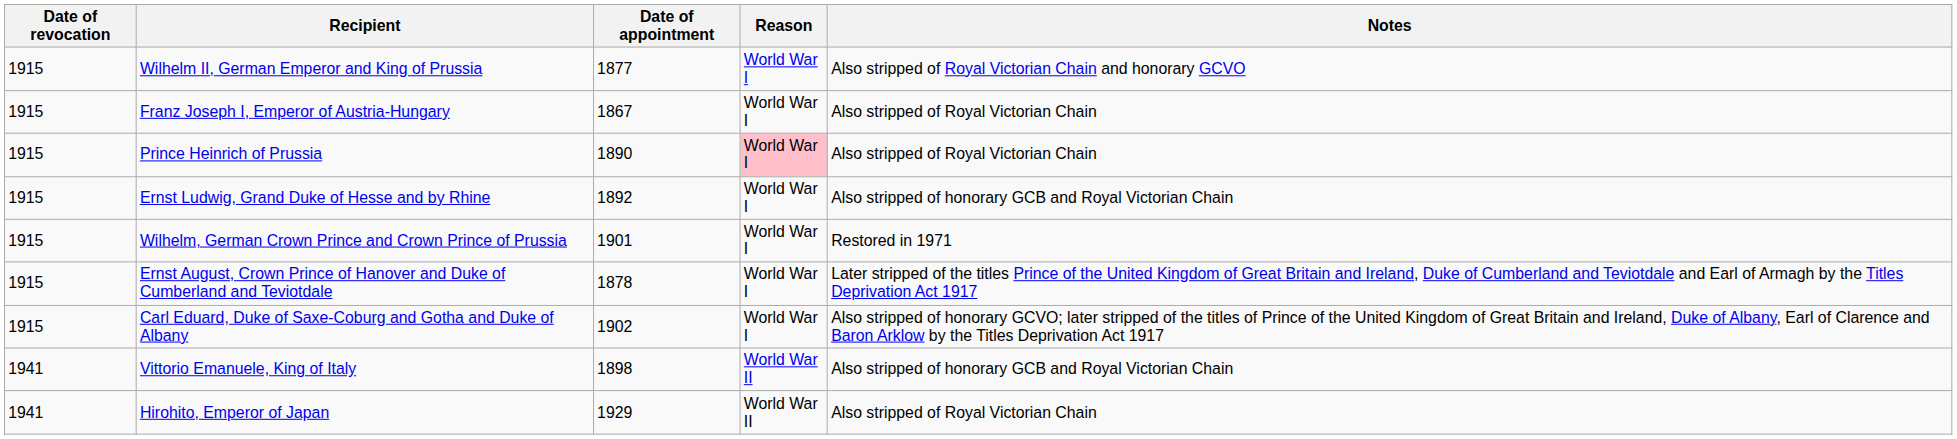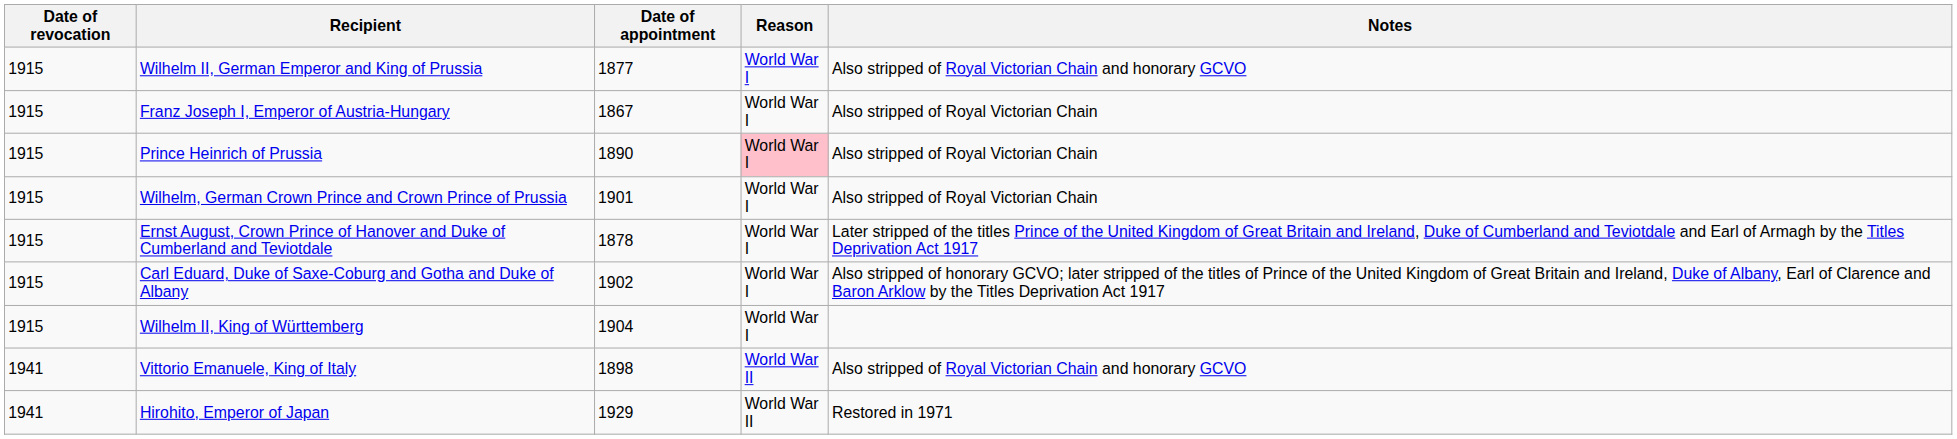 <table class="wikitable">
 <tr>
 <th>Date of revocation</th>
 <th>Recipient</th>
 <th>Date of appointment</th>
 <th>Reason</th>
 <th>Notes</th>
 </tr>
 <tr>
 <td>1915</td>
 <td><a href='#'>Wilhelm II, German Emperor and King of Prussia</a></td>
 <td>1877</td>
 <td><a href='#'>World War I</a></td>
 <td>Also stripped of <a href='#'>Royal Victorian Chain</a> and honorary <a href='#'>GCVO</a></td>
 </tr>
 <tr>
 <td>1915</td>
 <td><a href='#'>Franz Joseph I, Emperor of Austria-Hungary</a></td>
 <td>1867</td>
 <td>World War I</td>
 <td>Also stripped of Royal Victorian Chain</td>
 </tr>
 <tr>
 <td>1915</td>
 <td><a href='#'>Prince Heinrich of Prussia</a></td>
 <td>1890</td>
 <td style="background: pink;">World War I</td>
 <td>Also stripped of Royal Victorian Chain</td>
 </tr>
 <tr>
 <td>1915</td>
-<td><a href='#'>Ernst Ludwig, Grand Duke of Hesse and by Rhine</a></td>
-<td>1892</td>
-<td>World War I</td>
-<td>Also stripped of honorary GCB and Royal Victorian Chain</td>
-</tr>
-<tr>
-<td>1915</td>
 <td><a href='#'>Wilhelm, German Crown Prince and Crown Prince of Prussia</a></td>
 <td>1901</td>
 <td>World War I</td>
-<td>Restored in 1971</td>
+<td>Also stripped of Royal Victorian Chain</td>
 </tr>
 <tr>
 <td>1915</td>
 <td><a href='#'>Ernst August, Crown Prince of Hanover and Duke of Cumberland and Teviotdale</a></td>
 <td>1878</td>
 <td>World War I</td>
 <td>Later stripped of the titles <a href='#'>Prince of the United Kingdom of Great Britain and Ireland</a>, <a href='#'>Duke of Cumberland and Teviotdale</a> and Earl of Armagh by the <a href='#'>Titles Deprivation Act 1917</a></td>
 </tr>
 <tr>
 <td>1915</td>
 <td><a href='#'>Carl Eduard, Duke of Saxe-Coburg and Gotha and Duke of Albany</a></td>
 <td>1902</td>
 <td>World War I</td>
 <td>Also stripped of honorary GCVO; later stripped of the titles of Prince of the United Kingdom of Great Britain and Ireland, <a href='#'>Duke of Albany</a>, Earl of Clarence and <a href='#'>Baron Arklow</a> by the Titles Deprivation Act 1917</td>
 </tr>
 <tr>
+<td>1915</td>
+<td><a href='#'>Wilhelm II, King of Württemberg</a></td>
+<td>1904</td>
+<td>World War I</td>
+<td></td>
+</tr>
+<tr>
 <td>1941</td>
 <td><a href='#'>Vittorio Emanuele, King of Italy</a></td>
 <td>1898</td>
 <td><a href='#'>World War II</a></td>
-<td>Also stripped of honorary GCB and Royal Victorian Chain</td>
+<td>Also stripped of <a href='#'>Royal Victorian Chain</a> and honorary <a href='#'>GCVO</a></td>
 </tr>
 <tr>
 <td>1941</td>
 <td><a href='#'>Hirohito, Emperor of Japan</a></td>
 <td>1929</td>
 <td>World War II</td>
-<td>Also stripped of Royal Victorian Chain</td>
+<td>Restored in 1971</td>
 </tr>
 </table>
